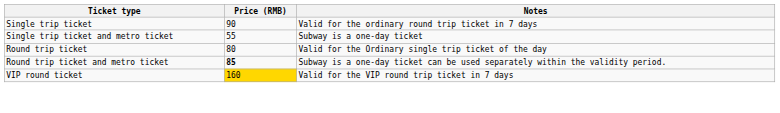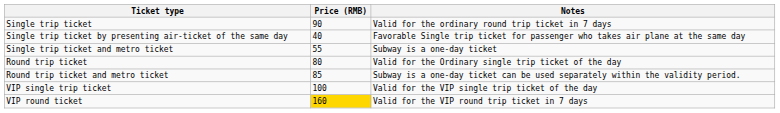 <table class="wikitable mw-collapsible"| style="width: 100%;">
 <tr>
 <th>Ticket type</th>
 <th>Price (RMB)</th>
 <th>Notes</th>
 </tr>
 <tr>
 <td>Single trip ticket</td>
 <td>90</td>
 <td>Valid for the ordinary round trip ticket in 7 days</td>
+</tr>
+<tr>
+<td>Single trip ticket by presenting air-ticket of the same day</td>
+<td>40</td>
+<td>Favorable Single trip ticket for passenger who takes air plane at the same day</td>
 </tr>
 <tr>
 <td>Single trip ticket and metro ticket</td>
 <td>55</td>
 <td>Subway is a one-day ticket</td>
 </tr>
 <tr>
 <td>Round trip ticket</td>
 <td>80</td>
 <td>Valid for the Ordinary single trip ticket of the day</td>
 </tr>
 <tr>
 <td>Round trip ticket and metro ticket</td>
-<td><strong>85</strong></td>
+<td>85</td>
 <td>Subway is a one-day ticket can be used separately within the validity period.</td>
+</tr>
+<tr>
+<td>VIP single trip ticket</td>
+<td>100</td>
+<td>Valid for the VIP single trip ticket of the day</td>
 </tr>
 <tr>
 <td>VIP round ticket</td>
 <td style="background: gold;">160</td>
 <td>Valid for the VIP round trip ticket in 7 days</td>
 </tr>
 </table>
